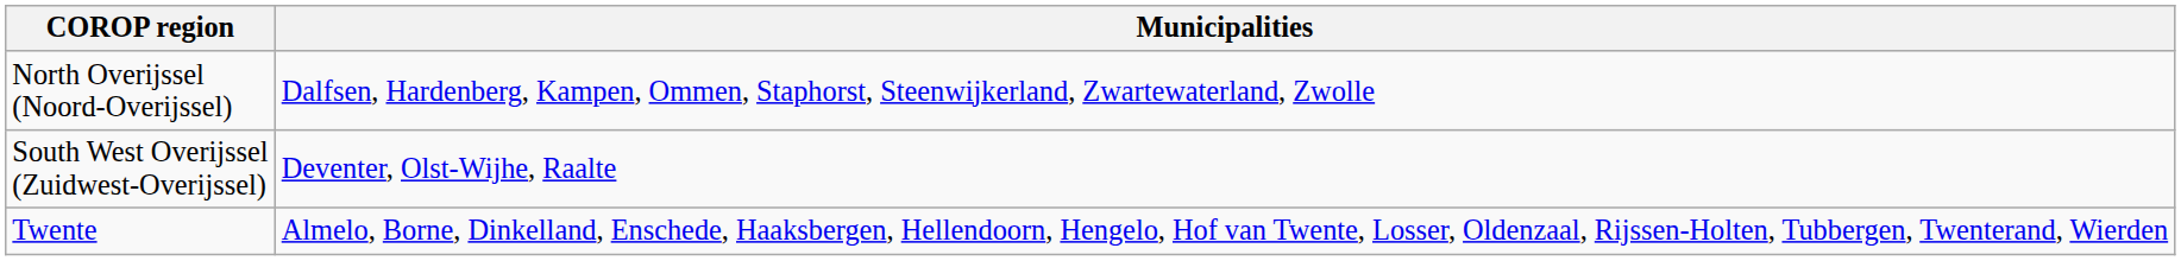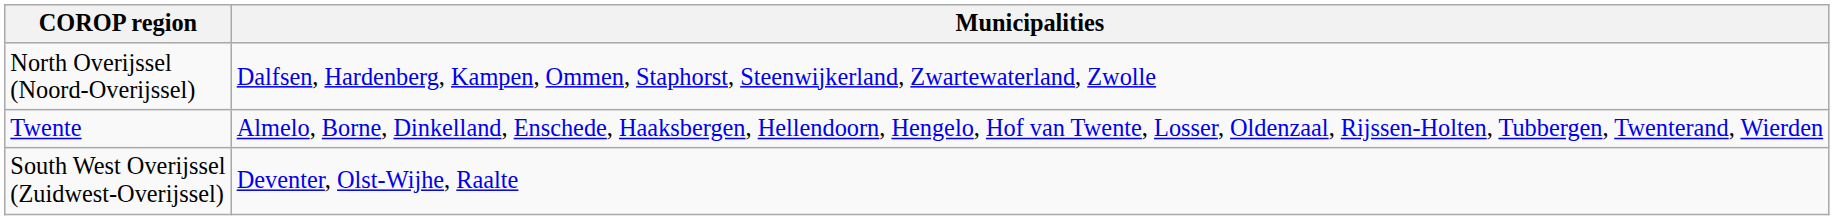 <table class="wikitable sortable">
 <tr>
 <th>COROP region</th>
 <th>Municipalities</th>
 </tr>
 <tr>
 <td>North Overijssel<br>(Noord-Overijssel)</td>
 <td><a href='#'>Dalfsen</a>, <a href='#'>Hardenberg</a>, <a href='#'>Kampen</a>, <a href='#'>Ommen</a>, <a href='#'>Staphorst</a>, <a href='#'>Steenwijkerland</a>, <a href='#'>Zwartewaterland</a>, <a href='#'>Zwolle</a></td>
 </tr>
 <tr>
+<td><a href='#'>Twente</a></td>
+<td><a href='#'>Almelo</a>, <a href='#'>Borne</a>, <a href='#'>Dinkelland</a>, <a href='#'>Enschede</a>, <a href='#'>Haaksbergen</a>, <a href='#'>Hellendoorn</a>, <a href='#'>Hengelo</a>, <a href='#'>Hof van Twente</a>, <a href='#'>Losser</a>, <a href='#'>Oldenzaal</a>, <a href='#'>Rijssen-Holten</a>, <a href='#'>Tubbergen</a>, <a href='#'>Twenterand</a>, <a href='#'>Wierden</a></td>
+</tr>
+<tr>
 <td>South West Overijssel<br>(Zuidwest-Overijssel)</td>
 <td><a href='#'>Deventer</a>, <a href='#'>Olst-Wijhe</a>, <a href='#'>Raalte</a></td>
 </tr>
-<tr>
-<td><a href='#'>Twente</a></td>
-<td><a href='#'>Almelo</a>, <a href='#'>Borne</a>, <a href='#'>Dinkelland</a>, <a href='#'>Enschede</a>, <a href='#'>Haaksbergen</a>, <a href='#'>Hellendoorn</a>, <a href='#'>Hengelo</a>, <a href='#'>Hof van Twente</a>, <a href='#'>Losser</a>, <a href='#'>Oldenzaal</a>, <a href='#'>Rijssen-Holten</a>, <a href='#'>Tubbergen</a>, <a href='#'>Twenterand</a>, <a href='#'>Wierden</a></td>
-</tr>
 </table>
